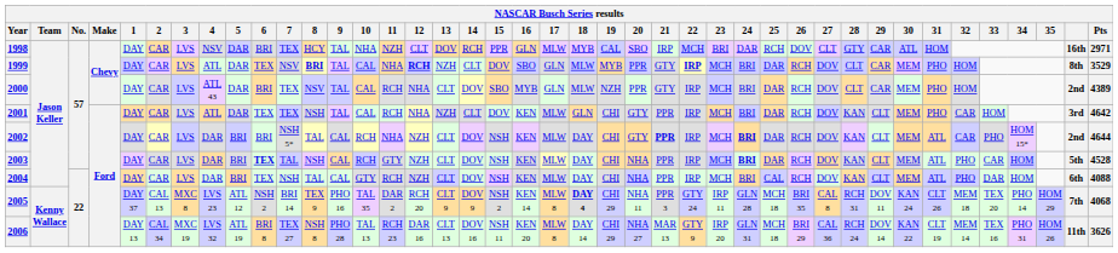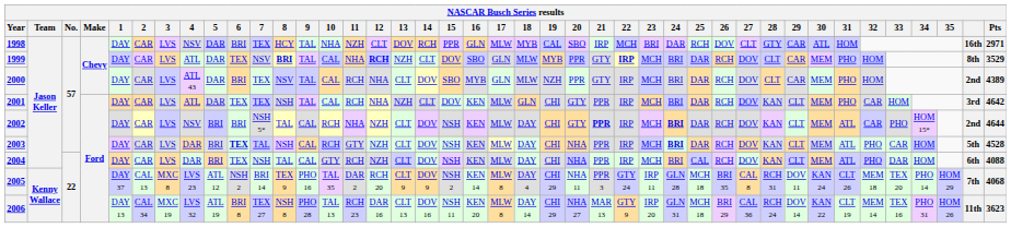 <table class="wikitable mw-collapsible mw-collapsed" style="text-align:center; font-size:75%">
 <tr>
 <th colspan="42"><a href='#'>NASCAR Busch Series</a> results</th>
 </tr>
 <tr>
 <th>Year</th>
 <th>Team</th>
 <th>No.</th>
 <th>Make</th>
 <th>1</th>
 <th>2</th>
 <th>3</th>
 <th>4</th>
 <th>5</th>
 <th>6</th>
 <th>7</th>
 <th>8</th>
 <th>9</th>
 <th>10</th>
 <th>11</th>
 <th>12</th>
 <th>13</th>
 <th>14</th>
 <th>15</th>
 <th>16</th>
 <th>17</th>
 <th>18</th>
 <th>19</th>
 <th>20</th>
 <th>21</th>
 <th>22</th>
 <th>23</th>
 <th>24</th>
 <th>25</th>
 <th>26</th>
 <th>27</th>
 <th>28</th>
 <th>29</th>
 <th>30</th>
 <th>31</th>
 <th>32</th>
 <th>33</th>
 <th>34</th>
 <th>35</th>
 <th></th>
 <th>Pts</th>
 </tr>
 <tr>
 <th><a href='#'>1998</a></th>
 <th rowspan=7><a href='#'>Jason Keller</a></th>
 <th rowspan=6>57</th>
 <th rowspan=3><a href='#'>Chevy</a></th>
 <td style="background:#DFFFDF;"><a href='#'>DAY</a><br></td>
 <td style="background:#FFDF9F;"><a href='#'>CAR</a><br></td>
 <td style="background:#EFCFFF;"><a href='#'>LVS</a><br></td>
 <td style="background:#DFDFDF;"><a href='#'>NSV</a><br></td>
 <td style="background:#CFCFFF;"><a href='#'>DAR</a><br></td>
 <td style="background:#DFDFDF;"><a href='#'>BRI</a><br></td>
 <td style="background:#CFCFFF;"><a href='#'>TEX</a><br></td>
 <td style="background:#FFDF9F;"><a href='#'>HCY</a><br></td>
 <td style="background:#DFFFDF;"><a href='#'>TAL</a><br></td>
 <td style="background:#DFFFDF;"><a href='#'>NHA</a><br></td>
 <td style="background:#FFDF9F;"><a href='#'>NZH</a><br></td>
 <td style="background:#EFCFFF;"><a href='#'>CLT</a><br></td>
 <td style="background:#FFDF9F;"><a href='#'>DOV</a><br></td>
 <td style="background:#FFDF9F;"><a href='#'>RCH</a><br></td>
 <td style="background:#EFCFFF;"><a href='#'>PPR</a><br></td>
 <td style="background:#FFDF9F;"><a href='#'>GLN</a><br></td>
 <td style="background:#EFCFFF;"><a href='#'>MLW</a><br></td>
 <td style="background:#EFCFFF;"><a href='#'>MYB</a><br></td>
 <td style="background:#CFCFFF;"><a href='#'>CAL</a><br></td>
 <td style="background:#EFCFFF;"><a href='#'>SBO</a><br></td>
 <td style="background:#DFFFDF;"><a href='#'>IRP</a><br></td>
 <td style="background:#CFCFFF;"><a href='#'>MCH</a><br></td>
 <td style="background:#EFCFFF;"><a href='#'>BRI</a><br></td>
 <td style="background:#EFCFFF;"><a href='#'>DAR</a><br></td>
 <td style="background:#DFFFDF;"><a href='#'>RCH</a><br></td>
 <td style="background:#DFFFDF;"><a href='#'>DOV</a><br></td>
 <td style="background:#EFCFFF;"><a href='#'>CLT</a><br></td>
 <td style="background:#CFCFFF;"><a href='#'>GTY</a><br></td>
 <td style="background:#CFCFFF;"><a href='#'>CAR</a><br></td>
 <td style="background:#CFCFFF;"><a href='#'>ATL</a><br></td>
 <td style="background:#CFCFFF;"><a href='#'>HOM</a><br></td>
 <td colspan=4></td>
 <th>16th</th>
 <th>2971</th>
 </tr>
 <tr>
 <th><a href='#'>1999</a></th>
 <td style="background:#CFCFFF;"><a href='#'>DAY</a><br></td>
 <td style="background:#EFCFFF;"><a href='#'>CAR</a><br></td>
 <td style="background:#FFDF9F;"><a href='#'>LVS</a><br></td>
 <td style="background:#DFFFDF;"><a href='#'>ATL</a><br></td>
 <td style="background:#DFFFDF;"><a href='#'>DAR</a><br></td>
 <td style="background:#FFDF9F;"><a href='#'>TEX</a><br></td>
 <td style="background:#DFDFDF;"><a href='#'>NSV</a><br></td>
 <td style="background:#FFFFBF;"><strong><a href='#'>BRI</a></strong><br></td>
 <td style="background:#EFCFFF;"><a href='#'>TAL</a><br></td>
 <td style="background:#CFCFFF;"><a href='#'>CAL</a><br></td>
 <td style="background:#FFDF9F;"><a href='#'>NHA</a><br></td>
 <td style="background:#CFCFFF;"><strong><a href='#'>RCH</a></strong><br></td>
 <td style="background:#DFFFDF;"><a href='#'>NZH</a><br></td>
 <td style="background:#DFFFDF;"><a href='#'>CLT</a><br></td>
 <td style="background:#FFDF9F;"><a href='#'>DOV</a><br></td>
 <td style="background:#CFCFFF;"><a href='#'>SBO</a><br></td>
 <td style="background:#DFDFDF;"><a href='#'>GLN</a><br></td>
 <td style="background:#CFCFFF;"><a href='#'>MLW</a><br></td>
 <td style="background:#FFDF9F;"><a href='#'>MYB</a><br></td>
 <td style="background:#CFCFFF;"><a href='#'>PPR</a><br></td>
 <td style="background:#DFDFDF;"><a href='#'>GTY</a><br></td>
 <td style="background:#FFFFBF;"><strong><a href='#'>IRP</a></strong><br></td>
 <td style="background:#CFCFFF;"><a href='#'>MCH</a><br></td>
 <td style="background:#CFCFFF;"><a href='#'>BRI</a><br></td>
 <td style="background:#CFCFFF;"><a href='#'>DAR</a><br></td>
 <td style="background:#FFDF9F;"><a href='#'>RCH</a><br></td>
 <td style="background:#CFCFFF;"><a href='#'>DOV</a><br></td>
 <td style="background:#CFCFFF;"><a href='#'>CLT</a><br></td>
 <td style="background:#FFDF9F;"><a href='#'>CAR</a><br></td>
 <td style="background:#EFCFFF;"><a href='#'>MEM</a><br></td>
 <td style="background:#CFCFFF;"><a href='#'>PHO</a><br></td>
 <td style="background:#CFCFFF;"><a href='#'>HOM</a><br></td>
 <td colspan=3></td>
 <th>8th</th>
 <th>3529</th>
 </tr>
 <tr>
 <th><a href='#'>2000</a></th>
 <td style="background:#DFFFDF;"><a href='#'>DAY</a><br></td>
 <td style="background:#DFDFDF;"><a href='#'>CAR</a><br></td>
 <td style="background:#CFCFFF;"><a href='#'>LVS</a><br></td>
 <td style="background:#EFCFFF;"><a href='#'>ATL</a><br><small>43</small></td>
 <td style="background:#DFFFDF;"><a href='#'>DAR</a><br></td>
 <td style="background:#FFDF9F;"><a href='#'>BRI</a><br></td>
 <td style="background:#DFFFDF;"><a href='#'>TEX</a><br></td>
 <td style="background:#CFCFFF;"><a href='#'>NSV</a><br></td>
 <td style="background:#CFCFFF;"><a href='#'>TAL</a><br></td>
 <td style="background:#FFDF9F;"><a href='#'>CAL</a><br></td>
 <td style="background:#DFDFDF;"><a href='#'>RCH</a><br></td>
 <td style="background:#DFDFDF;"><a href='#'>NHA</a><br></td>
 <td style="background:#DFFFDF;"><a href='#'>CLT</a><br></td>
 <td style="background:#FFFFBF;"><a href='#'>DOV</a><br></td>
 <td style="background:#FFDF9F;"><a href='#'>SBO</a><br></td>
 <td style="background:#DFDFDF;"><a href='#'>MYB</a><br></td>
 <td style="background:#DFFFDF;"><a href='#'>GLN</a><br></td>
 <td style="background:#DFDFDF;"><a href='#'>MLW</a><br></td>
 <td style="background:#DFDFDF;"><a href='#'>NZH</a><br></td>
 <td style="background:#DFFFDF;"><a href='#'>PPR</a><br></td>
 <td style="background:#DFDFDF;"><a href='#'>GTY</a><br></td>
 <td style="background:#DFDFDF;"><a href='#'>IRP</a><br></td>
 <td style="background:#CFCFFF;"><a href='#'>MCH</a><br></td>
 <td style="background:#DFDFDF;"><a href='#'>BRI</a><br></td>
 <td style="background:#FFDF9F;"><a href='#'>DAR</a><br></td>
 <td style="background:#DFFFDF;"><a href='#'>RCH</a><br></td>
 <td style="background:#DFDFDF;"><a href='#'>DOV</a><br></td>
 <td style="background:#FFDF9F;"><a href='#'>CLT</a><br></td>
 <td style="background:#DFDFDF;"><a href='#'>CAR</a><br></td>
 <td style="background:#DFFFDF;"><a href='#'>MEM</a><br></td>
 <td style="background:#FFDF9F;"><a href='#'>PHO</a><br></td>
 <td style="background:#DFDFDF;"><a href='#'>HOM</a><br></td>
 <td colspan=3></td>
 <th>2nd</th>
 <th>4389</th>
 </tr>
 <tr>
 <th><a href='#'>2001</a></th>
 <th rowspan=6><a href='#'>Ford</a></th>
 <td style="background:#FFDF9F;"><a href='#'>DAY</a><br></td>
 <td style="background:#FFDF9F;"><a href='#'>CAR</a><br></td>
 <td style="background:#DFDFDF;"><a href='#'>LVS</a><br></td>
 <td style="background:#FFDF9F;"><a href='#'>ATL</a><br></td>
 <td style="background:#DFDFDF;"><a href='#'>DAR</a><br></td>
 <td style="background:#DFFFDF;"><a href='#'>TEX</a><br></td>
 <td style="background:#CFCFFF;"><a href='#'>TEX</a><br></td>
 <td style="background:#DFDFDF;"><a href='#'>NSH</a><br></td>
 <td style="background:#EFCFFF;"><a href='#'>TAL</a><br></td>
 <td style="background:#DFFFDF;"><a href='#'>CAL</a><br></td>
 <td style="background:#DFFFDF;"><a href='#'>RCH</a><br></td>
 <td style="background:#FFFFBF;"><a href='#'>NHA</a><br></td>
 <td style="background:#DFDFDF;"><a href='#'>NZH</a><br></td>
 <td style="background:#DFDFDF;"><a href='#'>CLT</a><br></td>
 <td style="background:#DFFFDF;"><a href='#'>DOV</a><br></td>
 <td style="background:#DFFFDF;"><a href='#'>KEN</a><br></td>
 <td style="background:#DFDFDF;"><a href='#'>MLW</a><br></td>
 <td style="background:#FFDF9F;"><a href='#'>GLN</a><br></td>
 <td style="background:#DFDFDF;"><a href='#'>CHI</a><br></td>
 <td style="background:#DFDFDF;"><a href='#'>GTY</a><br></td>
 <td style="background:#DFDFDF;"><a href='#'>PPR</a><br></td>
 <td style="background:#DFDFDF;"><a href='#'>IRP</a><br></td>
 <td style="background:#FFDF9F;"><a href='#'>MCH</a><br></td>
 <td style="background:#CFCFFF;"><a href='#'>BRI</a><br></td>
 <td style="background:#FFDF9F;"><a href='#'>DAR</a><br></td>
 <td style="background:#DFFFDF;"><a href='#'>RCH</a><br></td>
 <td style="background:#CFCFFF;"><a href='#'>DOV</a><br></td>
 <td style="background:#DFDFDF;"><a href='#'>KAN</a><br></td>
 <td style="background:#DFDFDF;"><a href='#'>CLT</a><br></td>
 <td style="background:#FFDF9F;"><a href='#'>MEM</a><br></td>
 <td style="background:#FFDF9F;"><a href='#'>PHO</a><br></td>
 <td style="background:#DFDFDF;"><a href='#'>CAR</a><br></td>
 <td style="background:#DFFFDF;"><a href='#'>HOM</a><br></td>
 <td colspan=2></td>
 <th>3rd</th>
 <th>4642</th>
 </tr>
 <tr>
 <th><a href='#'>2002</a></th>
 <td style="background:#DFDFDF;"><a href='#'>DAY</a><br></td>
 <td style="background:#FFFFBF;"><a href='#'>CAR</a><br></td>
 <td style="background:#CFCFFF;"><a href='#'>LVS</a><br></td>
-<td style="background:#DFDFDF;"><a href='#'>DAR</a><br></td>
+<td style="background:#DFDFDF;"><a href='#'>NSV</a><br></td>
 <td style="background:#CFCFFF;"><a href='#'>BRI</a><br></td>
 <td style="background:#DFFFDF;"><a href='#'>BRI</a><br></td>
 <td style="background:#DFDFDF;"><a href='#'>NSH</a><br><small>5*</small></td>
 <td style="background:#FFFFBF;"><a href='#'>TAL</a><br></td>
 <td style="background:#DFDFDF;"><a href='#'>CAL</a><br></td>
 <td style="background:#FFFFBF;"><a href='#'>RCH</a><br></td>
 <td style="background:#EFCFFF;"><a href='#'>NHA</a><br></td>
 <td style="background:#FFFFBF;"><a href='#'>NZH</a><br></td>
 <td style="background:#DFFFDF;"><a href='#'>CLT</a><br></td>
 <td style="background:#EFCFFF;"><a href='#'>DOV</a><br></td>
 <td style="background:#DFDFDF;"><a href='#'>NSH</a><br></td>
 <td style="background:#EFCFFF;"><a href='#'>KEN</a><br></td>
 <td style="background:#DFDFDF;"><a href='#'>MLW</a><br></td>
 <td style="background:#DFDFDF;"><a href='#'>DAY</a><br></td>
 <td style="background:#FFDF9F;"><a href='#'>CHI</a><br></td>
 <td style="background:#FFDF9F;"><a href='#'>GTY</a><br></td>
 <td style="background:#DFDFDF;"><strong><a href='#'>PPR</a></strong><br></td>
 <td style="background:#DFDFDF;"><a href='#'>IRP</a><br></td>
 <td style="background:#EFCFFF;"><a href='#'>MCH</a><br></td>
 <td style="background:#FFDF9F;"><strong><a href='#'>BRI</a></strong><br></td>
 <td style="background:#DFDFDF;"><a href='#'>DAR</a><br></td>
 <td style="background:#DFDFDF;"><a href='#'>RCH</a><br></td>
 <td style="background:#DFDFDF;"><a href='#'>DOV</a><br></td>
 <td style="background:#EFCFFF;"><a href='#'>KAN</a><br></td>
 <td style="background:#DFFFDF;"><a href='#'>CLT</a><br></td>
 <td style="background:#FFDF9F;"><a href='#'>MEM</a><br></td>
 <td style="background:#FFDF9F;"><a href='#'>ATL</a><br></td>
 <td style="background:#CFCFFF;"><a href='#'>CAR</a><br></td>
 <td style="background:#DFDFDF;"><a href='#'>PHO</a><br></td>
 <td style="background:#EFCFFF;"><a href='#'>HOM</a><br><small>15*</small></td>
 <td></td>
 <th>2nd</th>
 <th>4644</th>
 </tr>
 <tr>
 <th><a href='#'>2003</a></th>
 <td style="background:#EFCFFF;"><a href='#'>DAY</a><br></td>
 <td style="background:#DFDFDF;"><a href='#'>CAR</a><br></td>
 <td style="background:#DFDFDF;"><a href='#'>LVS</a><br></td>
 <td style="background:#FFDF9F;"><a href='#'>DAR</a><br></td>
 <td style="background:#DFDFDF;"><a href='#'>BRI</a><br></td>
 <td style="background:#DFFFDF;"><strong><a href='#'>TEX</a></strong><br></td>
 <td style="background:#CFCFFF;"><a href='#'>TAL</a><br></td>
 <td style="background:#EFCFFF;"><a href='#'>NSH</a><br></td>
 <td style="background:#FFDF9F;"><a href='#'>CAL</a><br></td>
 <td style="background:#CFCFFF;"><a href='#'>RCH</a><br></td>
 <td style="background:#DFDFDF;"><a href='#'>GTY</a><br></td>
 <td style="background:#DFFFDF;"><a href='#'>NZH</a><br></td>
 <td style="background:#DFFFDF;"><a href='#'>CLT</a><br></td>
 <td style="background:#DFFFDF;"><a href='#'>DOV</a><br></td>
 <td style="background:#DFFFDF;"><a href='#'>NSH</a><br></td>
 <td style="background:#DFDFDF;"><a href='#'>KEN</a><br></td>
 <td style="background:#FFFFBF;"><a href='#'>MLW</a><br></td>
 <td style="background:#DFFFDF;"><a href='#'>DAY</a><br></td>
 <td style="background:#FFDF9F;"><a href='#'>CHI</a><br></td>
 <td style="background:#FFDF9F;"><a href='#'>NHA</a><br></td>
 <td style="background:#DFDFDF;"><a href='#'>PPR</a><br></td>
 <td style="background:#DFDFDF;"><a href='#'>IRP</a><br></td>
 <td style="background:#CFCFFF;"><a href='#'>MCH</a><br></td>
 <td style="background:#DFFFDF;"><strong><a href='#'>BRI</a></strong><br></td>
 <td style="background:#FFDF9F;"><a href='#'>DAR</a><br></td>
 <td style="background:#EFCFFF;"><a href='#'>RCH</a><br></td>
 <td style="background:#FFDF9F;"><a href='#'>DOV</a><br></td>
 <td style="background:#DFDFDF;"><a href='#'>KAN</a><br></td>
 <td style="background:#FFDF9F;"><a href='#'>CLT</a><br></td>
 <td style="background:#DFDFDF;"><a href='#'>MEM</a><br></td>
 <td style="background:#DFFFDF;"><a href='#'>ATL</a><br></td>
 <td style="background:#DFFFDF;"><a href='#'>PHO</a><br></td>
 <td style="background:#DFFFDF;"><a href='#'>CAR</a><br></td>
 <td style="background:#CFCFFF;"><a href='#'>HOM</a><br></td>
 <td></td>
 <th>5th</th>
 <th>4528</th>
 </tr>
 <tr>
 <th><a href='#'>2004</a></th>
 <th rowspan=3>22</th>
 <td style="background:#FFDF9F;"><a href='#'>DAY</a><br></td>
 <td style="background:#DFFFDF;"><a href='#'>CAR</a><br></td>
 <td style="background:#FFDF9F;"><a href='#'>LVS</a><br></td>
 <td style="background:#DFFFDF;"><a href='#'>DAR</a><br></td>
 <td style="background:#FFDF9F;"><a href='#'>BRI</a><br></td>
 <td style="background:#DFFFDF;"><a href='#'>TEX</a><br></td>
 <td style="background:#DFFFDF;"><a href='#'>NSH</a><br></td>
 <td style="background:#DFFFDF;"><a href='#'>TAL</a><br></td>
 <td style="background:#DFFFDF;"><a href='#'>CAL</a><br></td>
 <td style="background:#DFDFDF;"><a href='#'>GTY</a><br></td>
 <td style="background:#DFDFDF;"><a href='#'>RCH</a><br></td>
 <td style="background:#DFDFDF;"><a href='#'>NZH</a><br></td>
 <td style="background:#CFCFFF;"><a href='#'>CLT</a><br></td>
 <td style="background:#DFFFDF;"><a href='#'>DOV</a><br></td>
 <td style="background:#EFCFFF;"><a href='#'>NSH</a><br></td>
 <td style="background:#DFDFDF;"><a href='#'>KEN</a><br></td>
 <td style="background:#DFDFDF;"><a href='#'>MLW</a><br></td>
 <td style="background:#DFFFDF;"><a href='#'>DAY</a><br></td>
 <td style="background:#DFDFDF;"><a href='#'>CHI</a><br></td>
 <td style="background:#CFCFFF;"><a href='#'>NHA</a><br></td>
 <td style="background:#DFFFDF;"><a href='#'>PPR</a><br></td>
 <td style="background:#DFFFDF;"><a href='#'>IRP</a><br></td>
 <td style="background:#DFFFDF;"><a href='#'>MCH</a><br></td>
 <td style="background:#FFDF9F;"><a href='#'>BRI</a><br></td>
 <td style="background:#CFCFFF;"><a href='#'>CAL</a><br></td>
 <td style="background:#EFCFFF;"><a href='#'>RCH</a><br></td>
 <td style="background:#DFFFDF;"><a href='#'>DOV</a><br></td>
 <td style="background:#FFDF9F;"><a href='#'>KAN</a><br></td>
 <td style="background:#CFCFFF;"><a href='#'>CLT</a><br></td>
 <td style="background:#FFDF9F;"><a href='#'>MEM</a><br></td>
 <td style="background:#CFCFFF;"><a href='#'>ATL</a><br></td>
 <td style="background:#CFCFFF;"><a href='#'>PHO</a><br></td>
 <td style="background:#DFFFDF;"><a href='#'>DAR</a><br></td>
 <td style="background:#DFFFDF;"><a href='#'>HOM</a><br></td>
 <td></td>
 <th>6th</th>
 <th>4088</th>
 </tr>
 <tr>
 <th><a href='#'>2005</a></th>
 <th rowspan=2><a href='#'>Kenny Wallace</a></th>
 <td style="background:#CFCFFF;"><a href='#'>DAY</a><br><small>37</small></td>
 <td style="background:#DFFFDF;"><a href='#'>CAL</a><br><small>13</small></td>
 <td style="background:#FFDF9F;"><a href='#'>MXC</a><br><small>8</small></td>
 <td style="background:#CFCFFF;"><a href='#'>LVS</a><br><small>23</small></td>
 <td style="background:#DFFFDF;"><a href='#'>ATL</a><br><small>12</small></td>
 <td style="background:#DFDFDF;"><a href='#'>NSH</a><br><small>2</small></td>
 <td style="background:#DFFFDF;"><a href='#'>BRI</a><br><small>14</small></td>
 <td style="background:#FFDF9F;"><a href='#'>TEX</a><br><small>9</small></td>
 <td style="background:#DFFFDF;"><a href='#'>PHO</a><br><small>16</small></td>
 <td style="background:#EFCFFF;"><a href='#'>TAL</a><br><small>35</small></td>
 <td style="background:#DFDFDF;"><a href='#'>DAR</a><br><small>2</small></td>
 <td style="background:#DFFFDF;"><a href='#'>RCH</a><br><small>20</small></td>
 <td style="background:#FFDF9F;"><a href='#'>CLT</a><br><small>9</small></td>
 <td style="background:#FFDF9F;"><a href='#'>DOV</a><br><small>9</small></td>
 <td style="background:#DFDFDF;"><a href='#'>NSH</a><br><small>2</small></td>
 <td style="background:#DFFFDF;"><a href='#'>KEN</a><br><small>14</small></td>
 <td style="background:#FFDF9F;"><a href='#'>MLW</a><br><small>8</small></td>
-<td style="background:#DFDFDF;"><strong><a href='#'>DAY</a><br><small>4</small></strong></td>
+<td style="background:#DFDFDF;"><a href='#'>DAY</a><br><small>4</small></td>
 <td style="background:#CFCFFF;"><a href='#'>CHI</a><br><small>29</small></td>
 <td style="background:#DFFFDF;"><a href='#'>NHA</a><br><small>11</small></td>
 <td style="background:#DFDFDF;"><a href='#'>PPR</a><br><small>3</small></td>
 <td style="background:#CFCFFF;"><a href='#'>GTY</a><br><small>24</small></td>
 <td style="background:#DFFFDF;"><a href='#'>IRP</a><br><small>11</small></td>
 <td style="background:#CFCFFF;"><a href='#'>GLN</a><br><small>28</small></td>
 <td style="background:#DFFFDF;"><a href='#'>MCH</a><br><small>18</small></td>
 <td style="background:#CFCFFF;"><a href='#'>BRI</a><br><small>35</small></td>
 <td style="background:#FFDF9F;"><a href='#'>CAL</a><br><small>8</small></td>
 <td style="background:#CFCFFF;"><a href='#'>RCH</a><br><small>31</small></td>
 <td style="background:#DFFFDF;"><a href='#'>DOV</a><br><small>11</small></td>
 <td style="background:#CFCFFF;"><a href='#'>KAN</a><br><small>24</small></td>
 <td style="background:#CFCFFF;"><a href='#'>CLT</a><br><small>26</small></td>
 <td style="background:#DFFFDF;"><a href='#'>MEM</a><br><small>18</small></td>
 <td style="background:#DFFFDF;"><a href='#'>TEX</a><br><small>20</small></td>
 <td style="background:#DFFFDF;"><a href='#'>PHO</a><br><small>14</small></td>
 <td style="background:#CFCFFF;"><a href='#'>HOM</a><br><small>29</small></td>
 <th>7th</th>
 <th>4068</th>
 </tr>
 <tr>
 <th><a href='#'>2006</a></th>
 <td style="background:#DFFFDF;"><a href='#'>DAY</a><br><small>13</small></td>
 <td style="background:#CFCFFF;"><a href='#'>CAL</a><br><small>34</small></td>
 <td style="background:#DFFFDF;"><a href='#'>MXC</a><br><small>19</small></td>
 <td style="background:#CFCFFF;"><a href='#'>LVS</a><br><small>32</small></td>
 <td style="background:#DFFFDF;"><a href='#'>ATL</a><br><small>19</small></td>
 <td style="background:#FFDF9F;"><a href='#'>BRI</a><br><small>8</small></td>
 <td style="background:#CFCFFF;"><a href='#'>TEX</a><br><small>27</small></td>
 <td style="background:#FFDF9F;"><a href='#'>NSH</a><br><small>8</small></td>
 <td style="background:#CFCFFF;"><a href='#'>PHO</a><br><small>28</small></td>
 <td style="background:#DFFFDF;"><a href='#'>TAL</a><br><small>13</small></td>
 <td style="background:#CFCFFF;"><a href='#'>RCH</a><br><small>23</small></td>
 <td style="background:#DFFFDF;"><a href='#'>DAR</a><br><small>16</small></td>
 <td style="background:#DFFFDF;"><a href='#'>CLT</a><br><small>13</small></td>
 <td style="background:#DFFFDF;"><a href='#'>DOV</a><br><small>16</small></td>
 <td style="background:#DFFFDF;"><a href='#'>NSH</a><br><small>11</small></td>
 <td style="background:#DFFFDF;"><a href='#'>KEN</a><br><small>20</small></td>
 <td style="background:#FFDF9F;"><a href='#'>MLW</a><br><small>8</small></td>
 <td style="background:#DFFFDF;"><a href='#'>DAY</a><br><small>14</small></td>
 <td style="background:#CFCFFF;"><a href='#'>CHI</a><br><small>29</small></td>
 <td style="background:#CFCFFF;"><a href='#'>NHA</a><br><small>27</small></td>
 <td style="background:#DFFFDF;"><a href='#'>MAR</a><br><small>13</small></td>
 <td style="background:#FFDF9F;"><a href='#'>GTY</a><br><small>9</small></td>
 <td style="background:#DFFFDF;"><a href='#'>IRP</a><br><small>20</small></td>
 <td style="background:#CFCFFF;"><a href='#'>GLN</a><br><small>31</small></td>
 <td style="background:#DFFFDF;"><a href='#'>MCH</a><br><small>18</small></td>
 <td style="background:#EFCFFF;"><a href='#'>BRI</a><br><small>29</small></td>
 <td style="background:#CFCFFF;"><a href='#'>CAL</a><br><small>36</small></td>
 <td style="background:#CFCFFF;"><a href='#'>RCH</a><br><small>24</small></td>
 <td style="background:#DFFFDF;"><a href='#'>DOV</a><br><small>14</small></td>
 <td style="background:#CFCFFF;"><a href='#'>KAN</a><br><small>22</small></td>
 <td style="background:#DFFFDF;"><a href='#'>CLT</a><br><small>19</small></td>
 <td style="background:#DFFFDF;"><a href='#'>MEM</a><br><small>14</small></td>
 <td style="background:#DFFFDF;"><a href='#'>TEX</a><br><small>16</small></td>
 <td style="background:#EFCFFF;"><a href='#'>PHO</a><br><small>31</small></td>
 <td style="background:#CFCFFF;"><a href='#'>HOM</a><br><small>26</small></td>
 <th>11th</th>
-<th>3626</th>
+<th>3623</th>
 </tr>
 </table>
